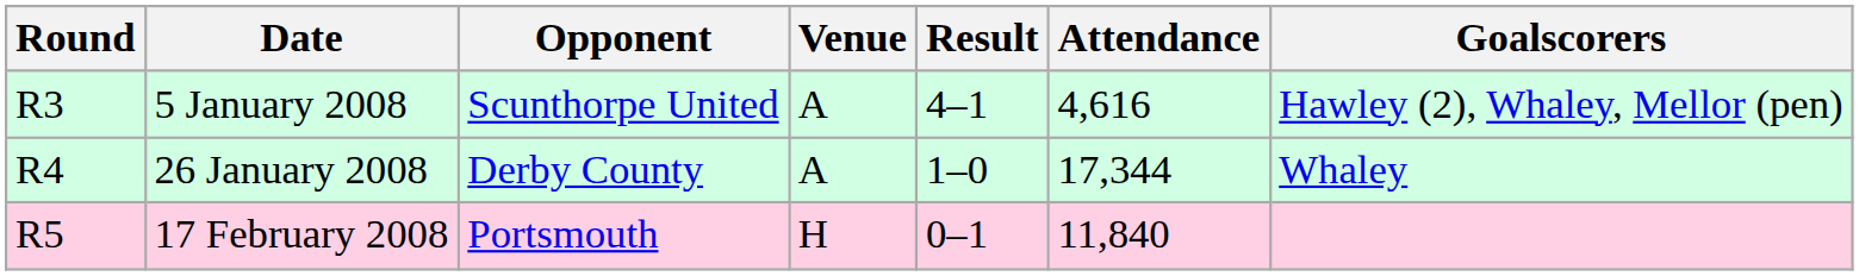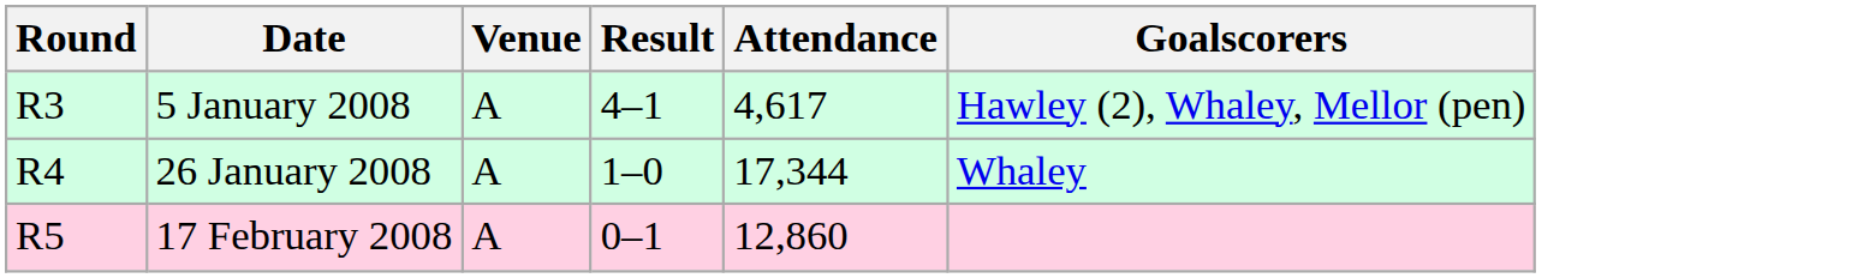 <table class="wikitable">
 <tr>
 <th>Round</th>
 <th>Date</th>
-<th>Opponent</th>
 <th>Venue</th>
 <th>Result</th>
 <th>Attendance</th>
 <th>Goalscorers</th>
 </tr>
 <tr style="background-color: #d0ffe3;">
 <td>R3</td>
 <td>5 January 2008</td>
-<td><a href='#'>Scunthorpe United</a></td>
 <td>A</td>
 <td>4–1</td>
-<td>4,616</td>
+<td>4,617</td>
 <td><a href='#'>Hawley</a> (2), <a href='#'>Whaley</a>, <a href='#'>Mellor</a> (pen)</td>
 </tr>
 <tr style="background-color: #d0ffe3;">
 <td>R4</td>
 <td>26 January 2008</td>
-<td><a href='#'>Derby County</a></td>
 <td>A</td>
 <td>1–0</td>
 <td>17,344</td>
 <td><a href='#'>Whaley</a></td>
 </tr>
 <tr style="background-color: #ffd0e3;">
 <td>R5</td>
 <td>17 February 2008</td>
-<td><a href='#'>Portsmouth</a></td>
-<td>H</td>
+<td>A</td>
 <td>0–1</td>
-<td>11,840</td>
+<td>12,860</td>
 <td></td>
 </tr>
 </table>
